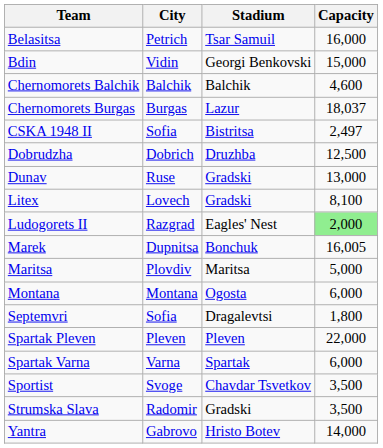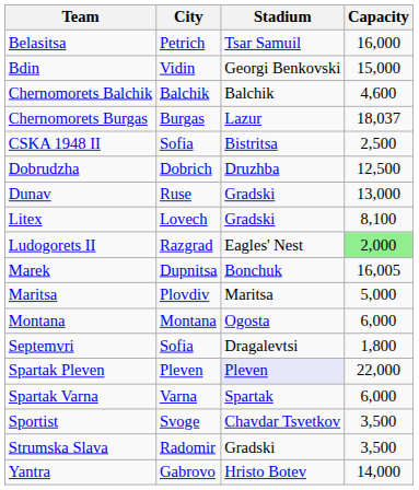 <table class="wikitable sortable">
 <tr>
 <th>Team</th>
 <th>City</th>
 <th>Stadium</th>
 <th>Capacity</th>
 </tr>
 <tr>
 <td><a href='#'>Belasitsa</a></td>
 <td><a href='#'>Petrich</a></td>
 <td><a href='#'>Tsar Samuil</a></td>
 <td align=center>16,000</td>
 </tr>
 <tr>
 <td><a href='#'>Bdin</a></td>
 <td><a href='#'>Vidin</a></td>
 <td>Georgi Benkovski</td>
 <td align=center>15,000</td>
 </tr>
 <tr>
 <td><a href='#'>Chernomorets Balchik</a></td>
 <td><a href='#'>Balchik</a></td>
 <td>Balchik</td>
 <td align="center">4,600</td>
 </tr>
 <tr>
 <td><a href='#'>Chernomorets Burgas</a></td>
 <td><a href='#'>Burgas</a></td>
 <td><a href='#'>Lazur</a></td>
 <td align=Center>18,037</td>
 </tr>
 <tr>
 <td><a href='#'>CSKA 1948 II</a></td>
 <td><a href='#'>Sofia</a></td>
 <td><a href='#'>Bistritsa</a></td>
-<td align=center>2,497</td>
+<td align=center>2,500</td>
 </tr>
 <tr>
 <td><a href='#'>Dobrudzha</a></td>
 <td><a href='#'>Dobrich</a></td>
 <td><a href='#'>Druzhba</a></td>
 <td align=center>12,500</td>
 </tr>
 <tr>
 <td><a href='#'>Dunav</a></td>
 <td><a href='#'>Ruse</a></td>
 <td><a href='#'>Gradski</a></td>
 <td align=center>13,000</td>
 </tr>
 <tr>
 <td><a href='#'>Litex</a></td>
 <td><a href='#'>Lovech</a></td>
 <td><a href='#'>Gradski</a></td>
 <td align=center>8,100</td>
 </tr>
 <tr>
 <td><a href='#'>Ludogorets II</a></td>
 <td><a href='#'>Razgrad</a></td>
 <td>Eagles' Nest</td>
 <td align="center" style="background: lightgreen;">2,000</td>
 </tr>
 <tr>
 <td><a href='#'>Marek</a></td>
 <td><a href='#'>Dupnitsa</a></td>
 <td><a href='#'>Bonchuk</a></td>
 <td align=center>16,005</td>
 </tr>
 <tr>
 <td><a href='#'>Maritsa</a></td>
 <td><a href='#'>Plovdiv</a></td>
 <td>Maritsa</td>
 <td align="center">5,000</td>
 </tr>
 <tr>
 <td><a href='#'>Montana</a></td>
 <td><a href='#'>Montana</a></td>
 <td><a href='#'>Ogosta</a></td>
 <td align="center">6,000</td>
 </tr>
 <tr>
 <td><a href='#'>Septemvri</a></td>
 <td><a href='#'>Sofia</a></td>
 <td>Dragalevtsi</td>
 <td align=center>1,800</td>
 </tr>
 <tr>
 <td><a href='#'>Spartak Pleven</a></td>
 <td><a href='#'>Pleven</a></td>
-<td><a href='#'>Pleven</a></td>
+<td style="background: lavender;"><a href='#'>Pleven</a></td>
 <td align=center>22,000</td>
 </tr>
 <tr>
 <td><a href='#'>Spartak Varna</a></td>
 <td><a href='#'>Varna</a></td>
 <td><a href='#'>Spartak</a></td>
 <td align=center>6,000</td>
 </tr>
 <tr>
 <td><a href='#'>Sportist</a></td>
 <td><a href='#'>Svoge</a></td>
 <td><a href='#'>Chavdar Tsvetkov</a></td>
 <td align=center>3,500</td>
 </tr>
 <tr>
 <td><a href='#'>Strumska Slava</a></td>
 <td><a href='#'>Radomir</a></td>
 <td>Gradski</td>
 <td align=center>3,500</td>
 </tr>
 <tr>
 <td><a href='#'>Yantra</a></td>
 <td><a href='#'>Gabrovo</a></td>
 <td><a href='#'>Hristo Botev</a></td>
 <td align=center>14,000</td>
 </tr>
 </table>
